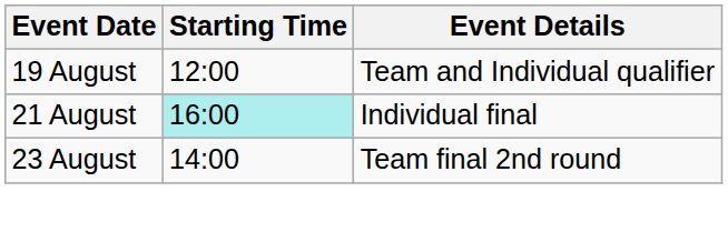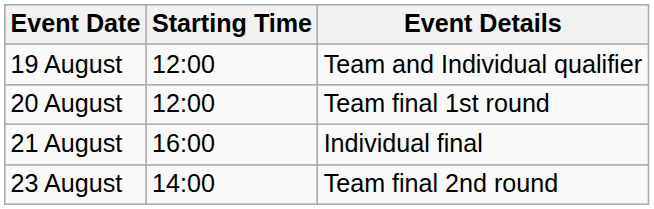 <table class="wikitable">
 <tr>
 <th>Event Date</th>
 <th>Starting Time</th>
 <th>Event Details</th>
 </tr>
 <tr>
 <td>19 August</td>
 <td>12:00</td>
 <td>Team and Individual qualifier</td>
 </tr>
 <tr>
+<td>20 August</td>
+<td>12:00</td>
+<td>Team final 1st round</td>
+</tr>
+<tr>
 <td>21 August</td>
-<td style="background: paleturquoise;">16:00</td>
+<td>16:00</td>
 <td>Individual final</td>
 </tr>
 <tr>
 <td>23 August</td>
 <td>14:00</td>
 <td>Team final 2nd round</td>
 </tr>
 </table>
